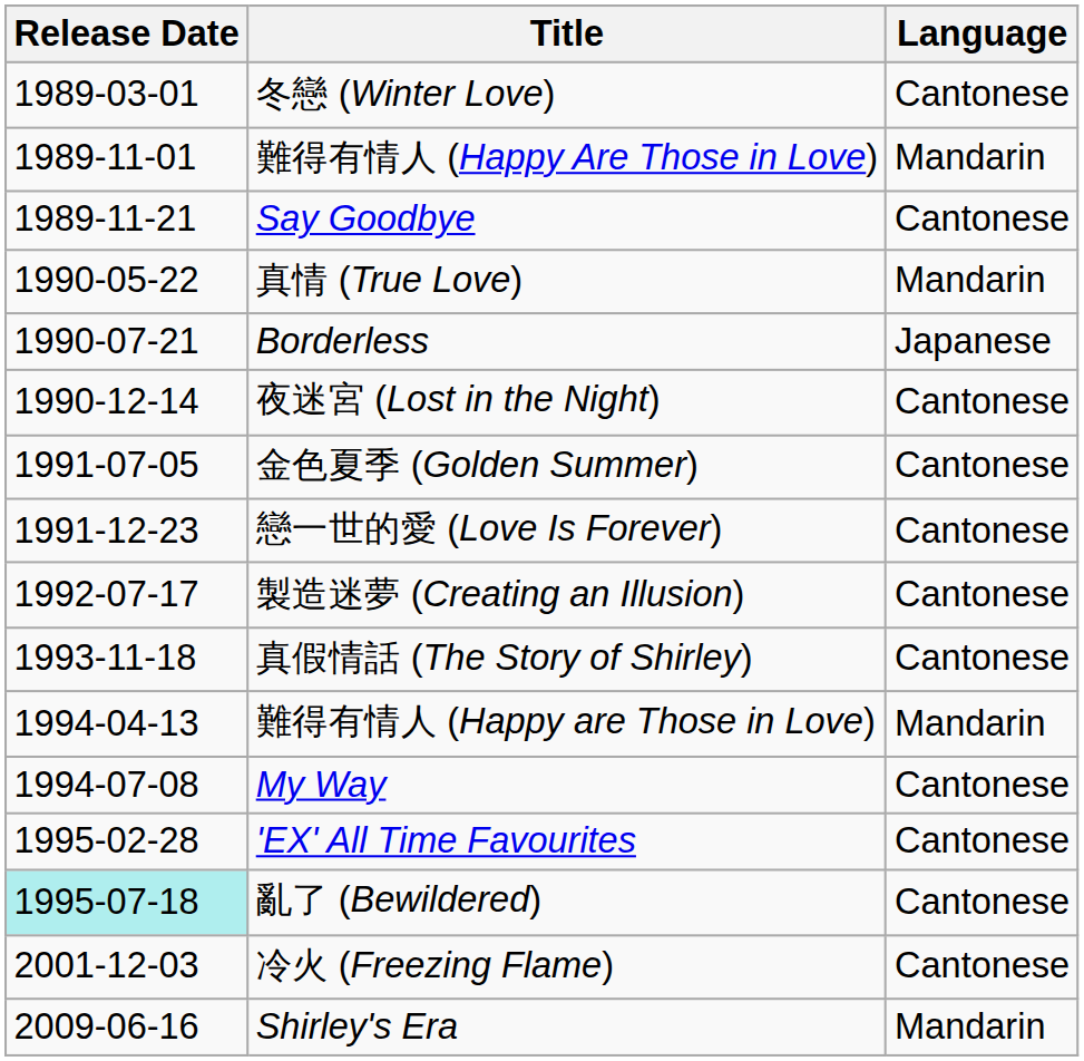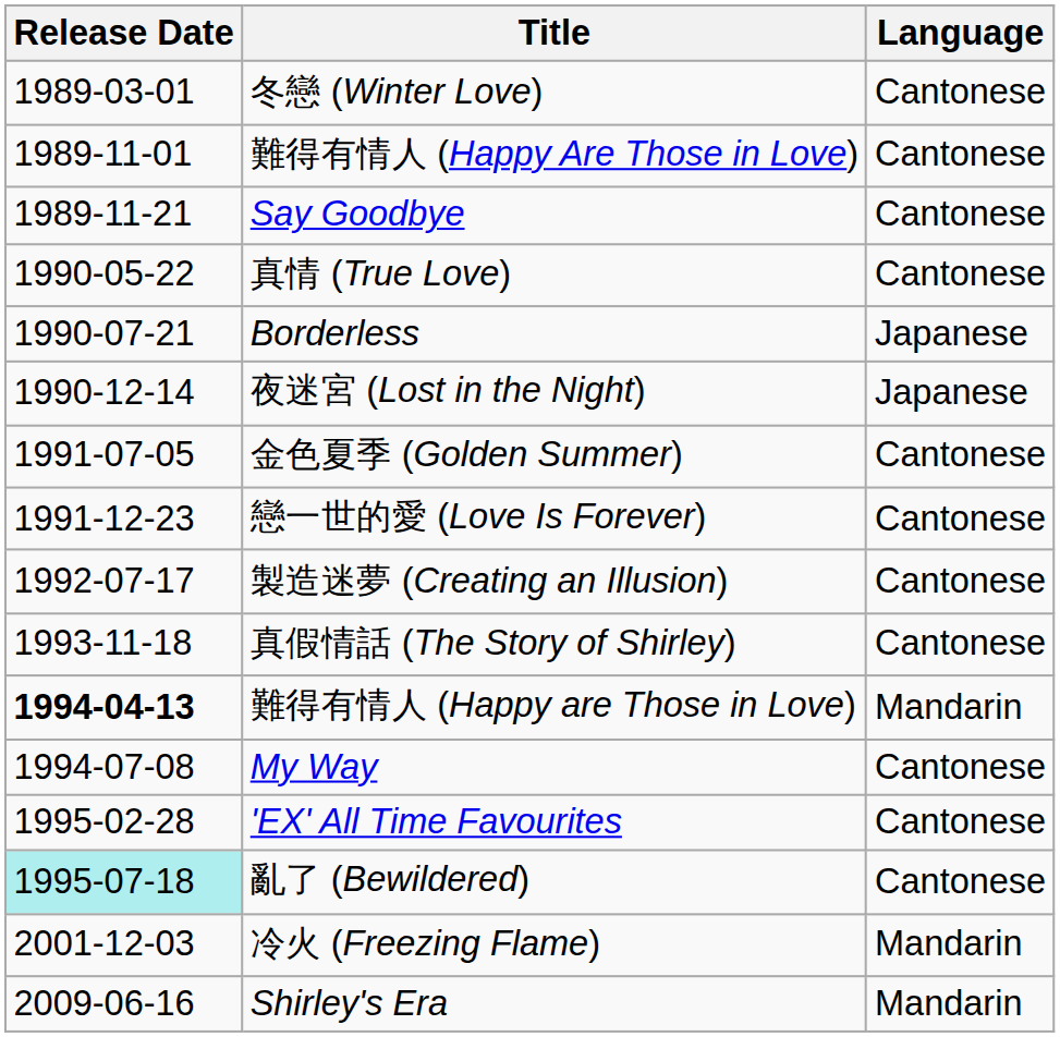 <table class="wikitable">
 <tr>
 <th>Release Date</th>
 <th>Title</th>
 <th>Language</th>
 </tr>
 <tr>
 <td>1989-03-01</td>
 <td>冬戀 (<em>Winter Love</em>)</td>
 <td>Cantonese</td>
 </tr>
 <tr>
 <td>1989-11-01</td>
 <td>難得有情人 (<em><a href='#'>Happy Are Those in Love</a></em>)</td>
-<td>Mandarin</td>
+<td>Cantonese</td>
 </tr>
 <tr>
 <td>1989-11-21</td>
 <td><em><a href='#'>Say Goodbye</a></em></td>
 <td>Cantonese</td>
 </tr>
 <tr>
 <td>1990-05-22</td>
 <td>真情 (<em>True Love</em>)</td>
-<td>Mandarin</td>
+<td>Cantonese</td>
 </tr>
 <tr>
 <td>1990-07-21</td>
 <td><em>Borderless</em></td>
 <td>Japanese</td>
 </tr>
 <tr>
 <td>1990-12-14</td>
 <td>夜迷宮 (<em>Lost in the Night</em>)</td>
-<td>Cantonese</td>
+<td>Japanese</td>
 </tr>
 <tr>
 <td>1991-07-05</td>
 <td>金色夏季 (<em>Golden Summer</em>)</td>
 <td>Cantonese</td>
 </tr>
 <tr>
 <td>1991-12-23</td>
 <td>戀一世的愛 (<em>Love Is Forever</em>)</td>
 <td>Cantonese</td>
 </tr>
 <tr>
 <td>1992-07-17</td>
 <td>製造迷夢 (<em>Creating an Illusion</em>)</td>
 <td>Cantonese</td>
 </tr>
 <tr>
 <td>1993-11-18</td>
 <td>真假情話 (<em>The Story of Shirley</em>)</td>
 <td>Cantonese</td>
 </tr>
 <tr>
-<td>1994-04-13</td>
+<td><strong>1994-04-13</strong></td>
 <td>難得有情人 (<em>Happy are Those in Love</em>)</td>
 <td>Mandarin</td>
 </tr>
 <tr>
 <td>1994-07-08</td>
 <td><em><a href='#'>My Way</a></em></td>
 <td>Cantonese</td>
 </tr>
 <tr>
 <td>1995-02-28</td>
 <td><em><a href='#'>'EX' All Time Favourites</a></em></td>
 <td>Cantonese</td>
 </tr>
 <tr>
 <td style="background: paleturquoise;">1995-07-18</td>
 <td>亂了 (<em>Bewildered</em>)</td>
 <td>Cantonese</td>
 </tr>
 <tr>
 <td>2001-12-03</td>
 <td>冷火 (<em>Freezing Flame</em>)</td>
-<td>Cantonese</td>
+<td>Mandarin</td>
 </tr>
 <tr>
 <td>2009-06-16</td>
 <td><em>Shirley's Era</em></td>
 <td>Mandarin</td>
 </tr>
 </table>
